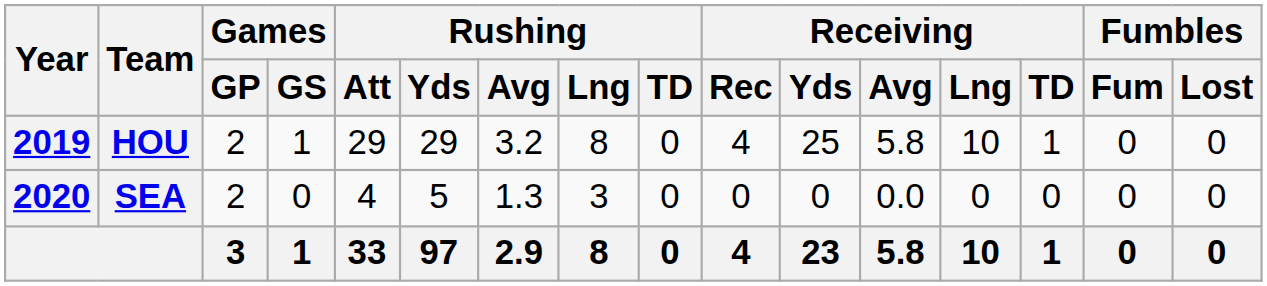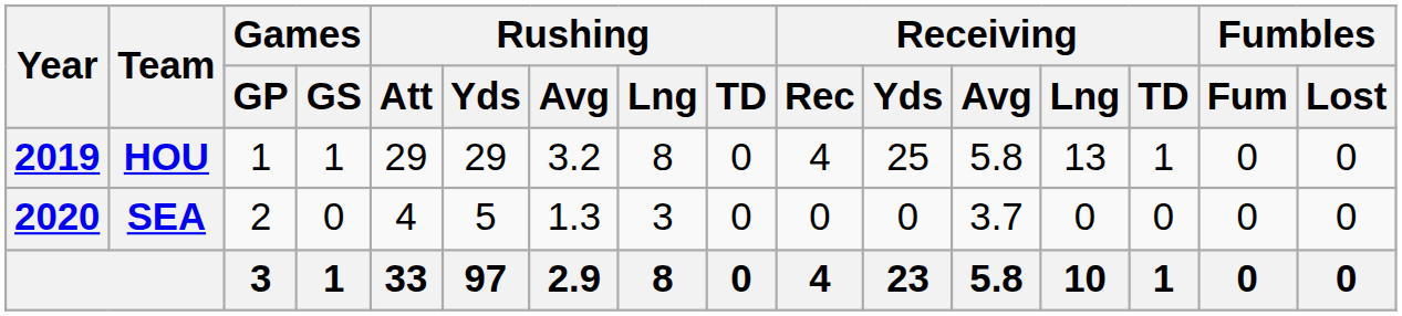 <table class="wikitable" style="text-align:center;">
 <tr>
 <th rowspan="2">Year</th>
 <th rowspan="2">Team</th>
 <th colspan="2">Games</th>
 <th colspan="5">Rushing</th>
 <th colspan="5">Receiving</th>
 <th colspan="2">Fumbles</th>
 </tr>
 <tr>
 <th>GP</th>
 <th>GS</th>
 <th>Att</th>
 <th>Yds</th>
 <th>Avg</th>
 <th>Lng</th>
 <th>TD</th>
 <th>Rec</th>
 <th>Yds</th>
 <th>Avg</th>
 <th>Lng</th>
 <th>TD</th>
 <th>Fum</th>
 <th>Lost</th>
 </tr>
 <tr>
 <th><a href='#'>2019</a></th>
 <th><a href='#'>HOU</a></th>
-<td>2</td>
+<td>1</td>
 <td>1</td>
 <td>29</td>
 <td>29</td>
 <td>3.2</td>
 <td>8</td>
 <td>0</td>
 <td>4</td>
 <td>25</td>
 <td>5.8</td>
-<td>10</td>
+<td>13</td>
 <td>1</td>
 <td>0</td>
 <td>0</td>
 </tr>
 <tr>
 <th><a href='#'>2020</a></th>
 <th><a href='#'>SEA</a></th>
 <td>2</td>
 <td>0</td>
 <td>4</td>
 <td>5</td>
 <td>1.3</td>
 <td>3</td>
 <td>0</td>
 <td>0</td>
 <td>0</td>
-<td>0.0</td>
+<td>3.7</td>
 <td>0</td>
 <td>0</td>
 <td>0</td>
 <td>0</td>
 </tr>
 <tr>
 <th colspan="2"></th>
 <th>3</th>
 <th>1</th>
 <th>33</th>
 <th>97</th>
 <th>2.9</th>
 <th>8</th>
 <th>0</th>
 <th>4</th>
 <th>23</th>
 <th>5.8</th>
 <th>10</th>
 <th>1</th>
 <th>0</th>
 <th>0</th>
 </tr>
 </table>
